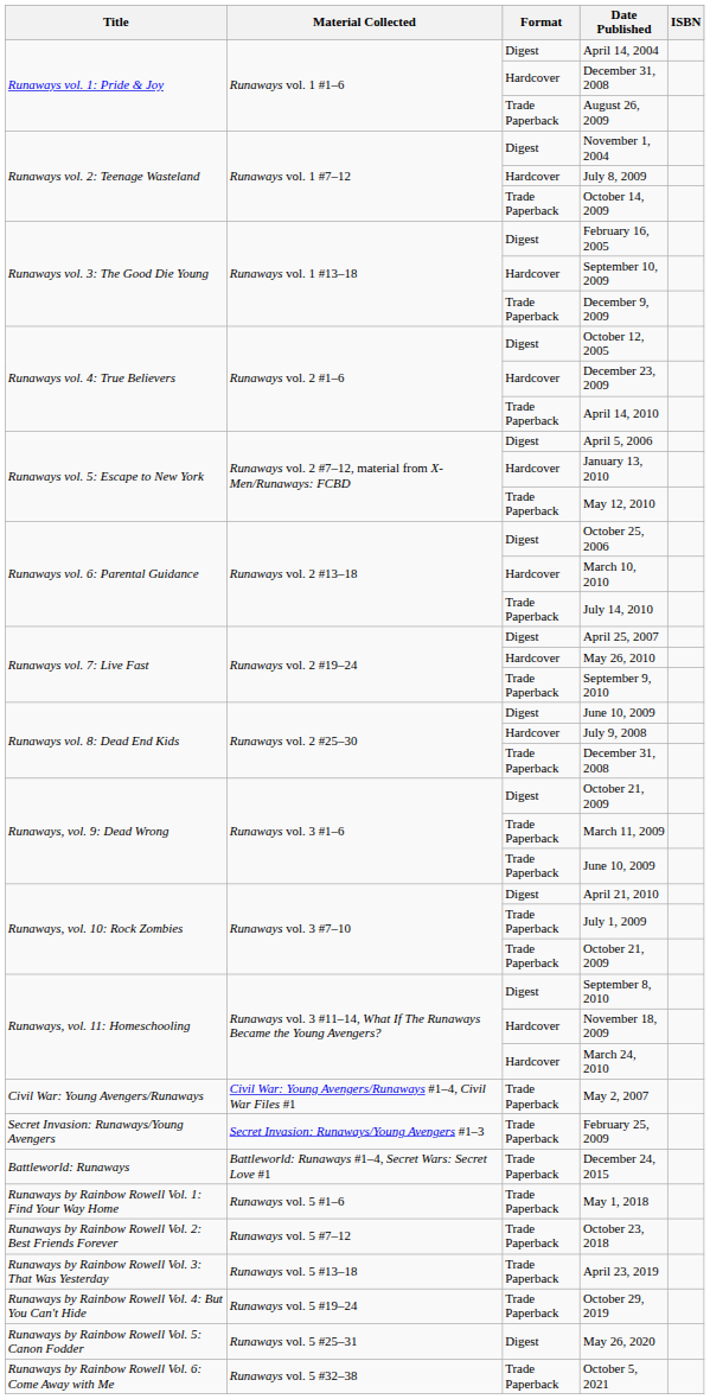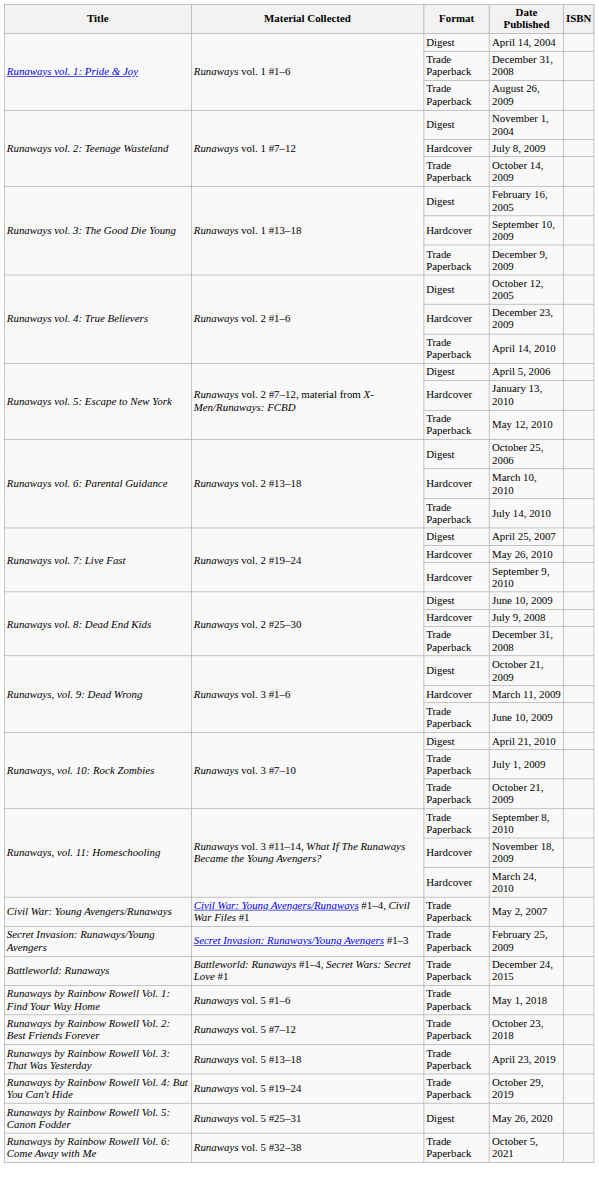 <table class="wikitable">
 <tr style="background:#b0c4de; text-align:center;">
 <th>Title</th>
 <th>Material Collected</th>
 <th>Format</th>
 <th>Date Published</th>
 <th>ISBN</th>
 </tr>
 <tr>
 <td rowspan="3"><em><a href='#'>Runaways vol. 1: Pride & Joy</a></em></td>
 <td rowspan="3"><em>Runaways</em> vol. 1 #1–6</td>
 <td>Digest</td>
 <td>April 14, 2004</td>
 <td></td>
 </tr>
 <tr>
-<td>Hardcover</td>
+<td>Trade Paperback</td>
 <td>December 31, 2008</td>
 <td></td>
 </tr>
 <tr>
 <td>Trade Paperback</td>
 <td>August 26, 2009</td>
 <td></td>
 </tr>
 <tr>
 <td rowspan="3"><em>Runaways vol. 2: Teenage Wasteland</em></td>
 <td rowspan="3"><em>Runaways</em> vol. 1 #7–12</td>
 <td>Digest</td>
 <td>November 1, 2004</td>
 <td></td>
 </tr>
 <tr>
 <td>Hardcover</td>
 <td>July 8, 2009</td>
 <td></td>
 </tr>
 <tr>
 <td>Trade Paperback</td>
 <td>October 14, 2009</td>
 <td></td>
 </tr>
 <tr>
 <td rowspan="3"><em>Runaways vol. 3: The Good Die Young</em></td>
 <td rowspan="3"><em>Runaways</em> vol. 1 #13–18</td>
 <td>Digest</td>
 <td>February 16, 2005</td>
 <td></td>
 </tr>
 <tr>
 <td>Hardcover</td>
 <td>September 10, 2009</td>
 <td></td>
 </tr>
 <tr>
 <td>Trade Paperback</td>
 <td>December 9, 2009</td>
 <td></td>
 </tr>
 <tr>
 <td rowspan="3"><em>Runaways vol. 4: True Believers</em></td>
 <td rowspan="3"><em>Runaways</em> vol. 2 #1–6</td>
 <td>Digest</td>
 <td>October 12, 2005</td>
 <td></td>
 </tr>
 <tr>
 <td>Hardcover</td>
 <td>December 23, 2009</td>
 <td></td>
 </tr>
 <tr>
 <td>Trade Paperback</td>
 <td>April 14, 2010</td>
 <td></td>
 </tr>
 <tr>
 <td rowspan="3"><em>Runaways vol. 5: Escape to New York</em></td>
 <td rowspan="3"><em>Runaways</em> vol. 2 #7–12, material from <em>X-Men/Runaways: FCBD</em></td>
 <td>Digest</td>
 <td>April 5, 2006</td>
 <td></td>
 </tr>
 <tr>
 <td>Hardcover</td>
 <td>January 13, 2010</td>
 <td></td>
 </tr>
 <tr>
 <td>Trade Paperback</td>
 <td>May 12, 2010</td>
 <td></td>
 </tr>
 <tr>
 <td rowspan="3"><em>Runaways vol. 6: Parental Guidance</em></td>
 <td rowspan="3"><em>Runaways</em> vol. 2 #13–18</td>
 <td>Digest</td>
 <td>October 25, 2006</td>
 <td></td>
 </tr>
 <tr>
 <td>Hardcover</td>
 <td>March 10, 2010</td>
 <td></td>
 </tr>
 <tr>
 <td>Trade Paperback</td>
 <td>July 14, 2010</td>
 <td></td>
 </tr>
 <tr>
 <td rowspan="3"><em>Runaways vol. 7: Live Fast</em></td>
 <td rowspan="3"><em>Runaways</em> vol. 2 #19–24</td>
 <td>Digest</td>
 <td>April 25, 2007</td>
 <td></td>
 </tr>
 <tr>
 <td>Hardcover</td>
 <td>May 26, 2010</td>
 <td></td>
 </tr>
 <tr>
-<td>Trade Paperback</td>
+<td>Hardcover</td>
 <td>September 9, 2010</td>
 <td></td>
 </tr>
 <tr>
 <td rowspan="3"><em>Runaways vol. 8: Dead End Kids</em></td>
 <td rowspan="3"><em>Runaways</em> vol. 2 #25–30</td>
 <td>Digest</td>
 <td>June 10, 2009</td>
 <td></td>
 </tr>
 <tr>
 <td>Hardcover</td>
 <td>July 9, 2008</td>
 <td></td>
 </tr>
 <tr>
 <td>Trade Paperback</td>
 <td>December 31, 2008</td>
 <td></td>
 </tr>
 <tr>
 <td rowspan="3"><em>Runaways, vol. 9: Dead Wrong</em></td>
 <td rowspan="3"><em>Runaways</em> vol. 3 #1–6</td>
 <td>Digest</td>
 <td>October 21, 2009</td>
 <td></td>
 </tr>
 <tr>
-<td>Trade Paperback</td>
+<td>Hardcover</td>
 <td>March 11, 2009</td>
 <td></td>
 </tr>
 <tr>
 <td>Trade Paperback</td>
 <td>June 10, 2009</td>
 <td></td>
 </tr>
 <tr>
 <td rowspan="3"><em>Runaways, vol. 10: Rock Zombies</em></td>
 <td rowspan="3"><em>Runaways</em> vol. 3 #7–10</td>
 <td>Digest</td>
 <td>April 21, 2010</td>
 <td></td>
 </tr>
 <tr>
 <td>Trade Paperback</td>
 <td>July 1, 2009</td>
 <td></td>
 </tr>
 <tr>
 <td>Trade Paperback</td>
 <td>October 21, 2009</td>
 <td></td>
 </tr>
 <tr>
 <td rowspan="3"><em>Runaways, vol. 11: Homeschooling</em></td>
 <td rowspan="3"><em>Runaways</em> vol. 3 #11–14, <em>What If The Runaways Became the Young Avengers?</em></td>
-<td>Digest</td>
+<td>Trade Paperback</td>
 <td>September 8, 2010</td>
 <td></td>
 </tr>
 <tr>
 <td>Hardcover</td>
 <td>November 18, 2009</td>
 <td></td>
 </tr>
 <tr>
 <td>Hardcover</td>
 <td>March 24, 2010</td>
 <td></td>
 </tr>
 <tr>
 <td><em>Civil War: Young Avengers/Runaways</em></td>
 <td><em><a href='#'>Civil War: Young Avengers/Runaways</a></em> #1–4, <em>Civil War Files</em> #1</td>
 <td>Trade Paperback</td>
 <td>May 2, 2007</td>
 <td></td>
 </tr>
 <tr>
 <td><em>Secret Invasion: Runaways/Young Avengers</em></td>
 <td><em><a href='#'>Secret Invasion: Runaways/Young Avengers</a></em> #1–3</td>
 <td>Trade Paperback</td>
 <td>February 25, 2009</td>
 <td></td>
 </tr>
 <tr>
 <td><em>Battleworld: Runaways</em></td>
 <td><em>Battleworld: Runaways</em> #1–4, <em>Secret Wars: Secret Love</em> #1</td>
 <td>Trade Paperback</td>
 <td>December 24, 2015</td>
 <td></td>
 </tr>
 <tr>
 <td><em>Runaways by Rainbow Rowell Vol. 1: Find Your Way Home</em></td>
 <td><em>Runaways</em> vol. 5 #1–6</td>
 <td>Trade Paperback</td>
 <td>May 1, 2018</td>
 <td></td>
 </tr>
 <tr>
 <td><em>Runaways by Rainbow Rowell Vol. 2: Best Friends Forever</em></td>
 <td><em>Runaways</em> vol. 5 #7–12</td>
 <td>Trade Paperback</td>
 <td>October 23, 2018</td>
 <td></td>
 </tr>
 <tr>
 <td><em>Runaways by Rainbow Rowell Vol. 3: That Was Yesterday</em></td>
 <td><em>Runaways</em> vol. 5 #13–18</td>
 <td>Trade Paperback</td>
 <td>April 23, 2019</td>
 <td></td>
 </tr>
 <tr>
 <td><em>Runaways by Rainbow Rowell Vol. 4: But You Can't Hide</em></td>
 <td><em>Runaways</em> vol. 5 #19–24</td>
 <td>Trade Paperback</td>
 <td>October 29, 2019</td>
 <td></td>
 </tr>
 <tr>
 <td><em>Runaways by Rainbow Rowell Vol. 5: Canon Fodder</em></td>
 <td><em>Runaways</em> vol. 5 #25–31</td>
 <td>Digest</td>
 <td>May 26, 2020</td>
 <td></td>
 </tr>
 <tr>
 <td><em>Runaways by Rainbow Rowell Vol. 6: Come Away with Me</em></td>
 <td><em>Runaways</em> vol. 5 #32–38</td>
 <td>Trade Paperback</td>
 <td>October 5, 2021</td>
 <td></td>
 </tr>
 </table>
